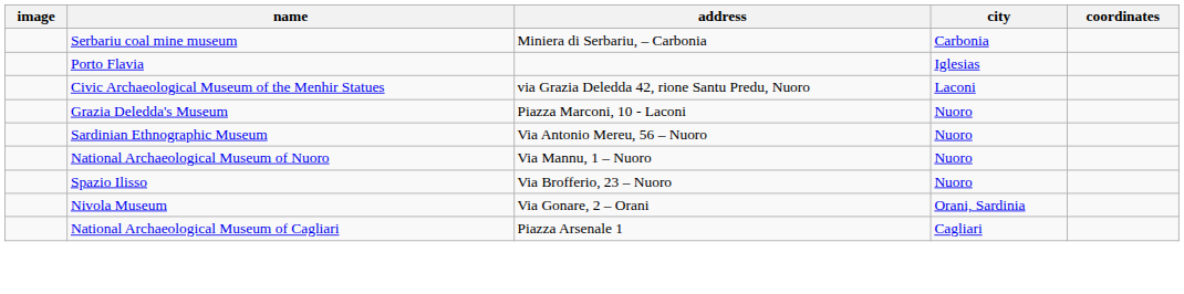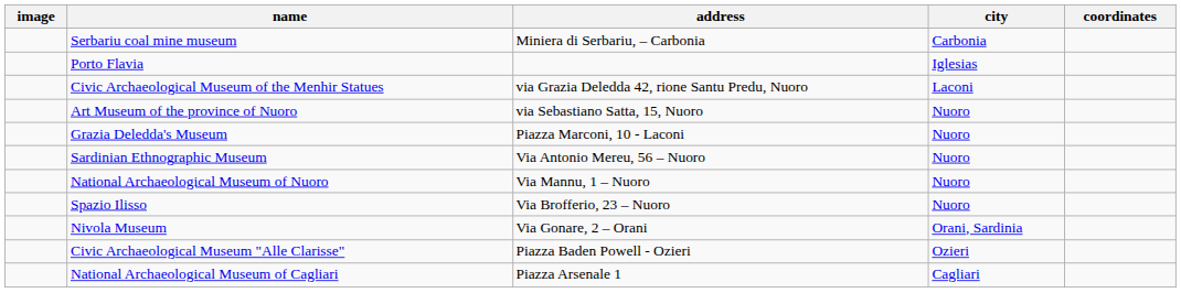 <table class='wikitable sortable' style='width:100%'>
 <tr>
 <th>image</th>
 <th>name</th>
 <th>address</th>
 <th>city</th>
 <th>coordinates</th>
 </tr>
 <tr>
 <td></td>
 <td><a href='#'>Serbariu coal mine museum</a></td>
 <td>Miniera di Serbariu,  – Carbonia</td>
 <td><a href='#'>Carbonia</a></td>
 <td></td>
 </tr>
 <tr>
 <td></td>
 <td><a href='#'>Porto Flavia</a></td>
 <td></td>
 <td><a href='#'>Iglesias</a></td>
 <td></td>
 </tr>
 <tr>
 <td></td>
 <td><a href='#'>Civic Archaeological Museum of the Menhir Statues</a></td>
 <td>via Grazia Deledda 42, rione Santu Predu, Nuoro</td>
 <td><a href='#'>Laconi</a></td>
+<td></td>
+</tr>
+<tr>
+<td></td>
+<td><a href='#'>Art Museum of the province of Nuoro</a></td>
+<td>via Sebastiano Satta, 15, Nuoro</td>
+<td><a href='#'>Nuoro</a></td>
 <td></td>
 </tr>
 <tr>
 <td></td>
 <td><a href='#'>Grazia Deledda's Museum</a></td>
 <td>Piazza Marconi, 10 - Laconi</td>
 <td><a href='#'>Nuoro</a></td>
 <td></td>
 </tr>
 <tr>
 <td></td>
 <td><a href='#'>Sardinian Ethnographic Museum</a></td>
 <td>Via Antonio Mereu, 56 – Nuoro</td>
 <td><a href='#'>Nuoro</a></td>
 <td></td>
 </tr>
 <tr>
 <td></td>
 <td><a href='#'>National Archaeological Museum of Nuoro</a></td>
 <td>Via Mannu, 1 – Nuoro</td>
 <td><a href='#'>Nuoro</a></td>
 <td></td>
 </tr>
 <tr>
 <td></td>
 <td><a href='#'>Spazio Ilisso</a></td>
 <td>Via Brofferio, 23 – Nuoro</td>
 <td><a href='#'>Nuoro</a></td>
 <td></td>
 </tr>
 <tr>
 <td></td>
 <td><a href='#'>Nivola Museum</a></td>
 <td>Via Gonare, 2 – Orani</td>
 <td><a href='#'>Orani, Sardinia</a></td>
 <td></td>
 </tr>
 <tr>
 <td></td>
+<td><a href='#'>Civic Archaeological Museum "Alle Clarisse"</a></td>
+<td>Piazza Baden Powell - Ozieri</td>
+<td><a href='#'>Ozieri</a></td>
+<td></td>
+</tr>
+<tr>
+<td></td>
 <td><a href='#'>National Archaeological Museum of Cagliari</a></td>
 <td>Piazza Arsenale 1</td>
 <td><a href='#'>Cagliari</a></td>
 <td></td>
 </tr>
 </table>
